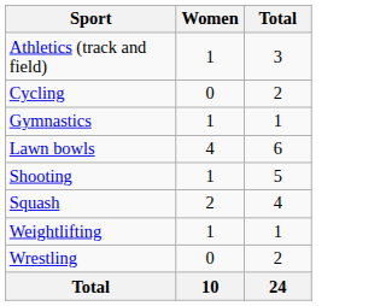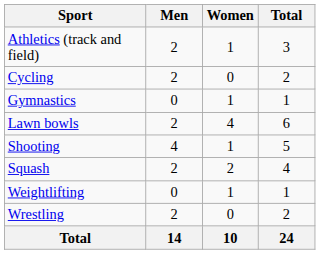 <table class="wikitable sortable" style="text-align:center;">
 <tr>
 <th width=150>Sport</th>
+<th width=55>Men</th>
 <th width=55>Women</th>
 <th width=55>Total</th>
 </tr>
 <tr>
 <td align=left><a href='#'>Athletics</a> (track and field)</td>
+<td>2</td>
 <td>1</td>
 <td>3</td>
 </tr>
 <tr>
 <td align=left><a href='#'>Cycling</a></td>
+<td>2</td>
 <td>0</td>
 <td>2</td>
 </tr>
 <tr>
 <td align=left><a href='#'>Gymnastics</a></td>
+<td>0</td>
 <td>1</td>
 <td>1</td>
 </tr>
 <tr>
 <td align=left><a href='#'>Lawn bowls</a></td>
+<td>2</td>
 <td>4</td>
 <td>6</td>
 </tr>
 <tr>
 <td align=left><a href='#'>Shooting</a></td>
+<td>4</td>
 <td>1</td>
 <td>5</td>
 </tr>
 <tr>
 <td align=left><a href='#'>Squash</a></td>
 <td>2</td>
+<td>2</td>
 <td>4</td>
 </tr>
 <tr>
 <td align=left><a href='#'>Weightlifting</a></td>
+<td>0</td>
 <td>1</td>
 <td>1</td>
 </tr>
 <tr>
 <td align=left><a href='#'>Wrestling</a></td>
+<td>2</td>
 <td>0</td>
 <td>2</td>
 </tr>
 <tr>
 <th>Total</th>
+<th>14</th>
 <th>10</th>
 <th>24</th>
 </tr>
 </table>
